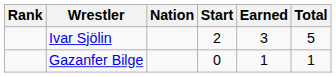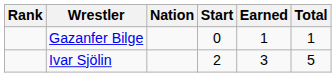 <table class="wikitable sortable" style="text-align:center;">
 <tr>
 <th>Rank</th>
 <th>Wrestler</th>
 <th>Nation</th>
 <th>Start</th>
 <th>Earned</th>
 <th>Total</th>
 </tr>
 <tr>
 <td></td>
+<td align=left><a href='#'>Gazanfer Bilge</a></td>
+<td align=left></td>
+<td>0</td>
+<td>1</td>
+<td>1</td>
+</tr>
+<tr>
+<td></td>
 <td align=left><a href='#'>Ivar Sjölin</a></td>
 <td align=left></td>
 <td>2</td>
 <td>3</td>
 <td>5</td>
 </tr>
-<tr>
-<td></td>
-<td align=left><a href='#'>Gazanfer Bilge</a></td>
-<td align=left></td>
-<td>0</td>
-<td>1</td>
-<td>1</td>
-</tr>
 </table>
